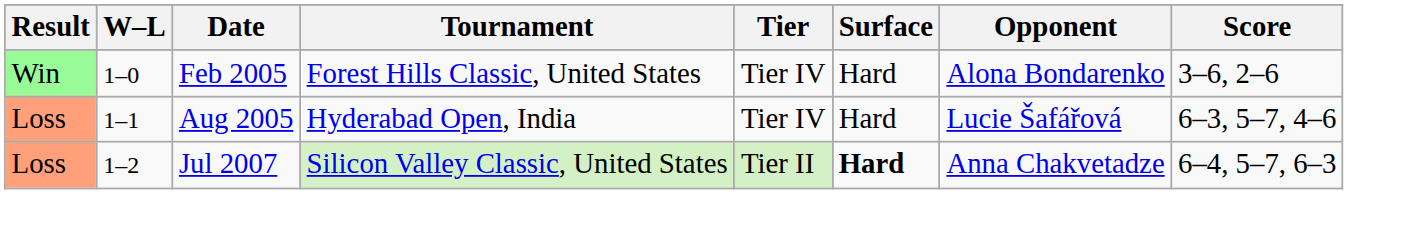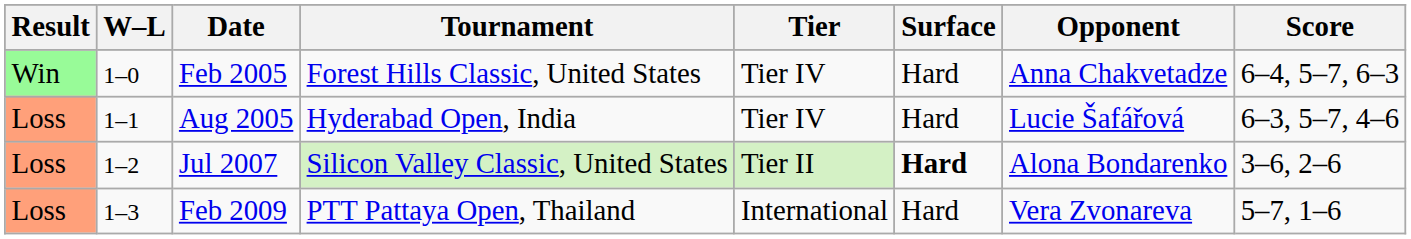 <table class="sortable wikitable">
 <tr>
 <th>Result</th>
 <th class="unsortable">W–L</th>
 <th>Date</th>
 <th>Tournament</th>
 <th>Tier</th>
 <th>Surface</th>
 <th>Opponent</th>
 <th class="unsortable">Score</th>
 </tr>
 <tr>
 <td bgcolor="98FB98">Win</td>
 <td><small>1–0</small></td>
 <td><a href='#'>Feb 2005</a></td>
 <td><a href='#'>Forest Hills Classic</a>, United States</td>
 <td>Tier IV</td>
 <td>Hard</td>
-<td> <a href='#'>Alona Bondarenko</a></td>
-<td>3–6, 2–6</td>
+<td> <a href='#'>Anna Chakvetadze</a></td>
+<td>6–4, 5–7, 6–3</td>
 </tr>
 <tr>
 <td bgcolor="FFA07A">Loss</td>
 <td><small>1–1</small></td>
 <td><a href='#'>Aug 2005</a></td>
 <td><a href='#'>Hyderabad Open</a>, India</td>
 <td>Tier IV</td>
 <td>Hard</td>
 <td> <a href='#'>Lucie Šafářová</a></td>
 <td>6–3, 5–7, 4–6</td>
 </tr>
 <tr>
 <td bgcolor="FFA07A">Loss</td>
 <td><small>1–2</small></td>
 <td><a href='#'>Jul 2007</a></td>
 <td bgcolor="#d4f1c5"><a href='#'>Silicon Valley Classic</a>, United States</td>
 <td bgcolor="#d4f1c5">Tier II</td>
 <td><strong>Hard</strong></td>
-<td> <a href='#'>Anna Chakvetadze</a></td>
-<td>6–4, 5–7, 6–3</td>
+<td> <a href='#'>Alona Bondarenko</a></td>
+<td>3–6, 2–6</td>
+</tr>
+<tr>
+<td bgcolor="FFA07A">Loss</td>
+<td><small>1–3</small></td>
+<td><a href='#'>Feb 2009</a></td>
+<td><a href='#'>PTT Pattaya Open</a>, Thailand</td>
+<td>International</td>
+<td>Hard</td>
+<td> <a href='#'>Vera Zvonareva</a></td>
+<td>5–7, 1–6</td>
 </tr>
 </table>
